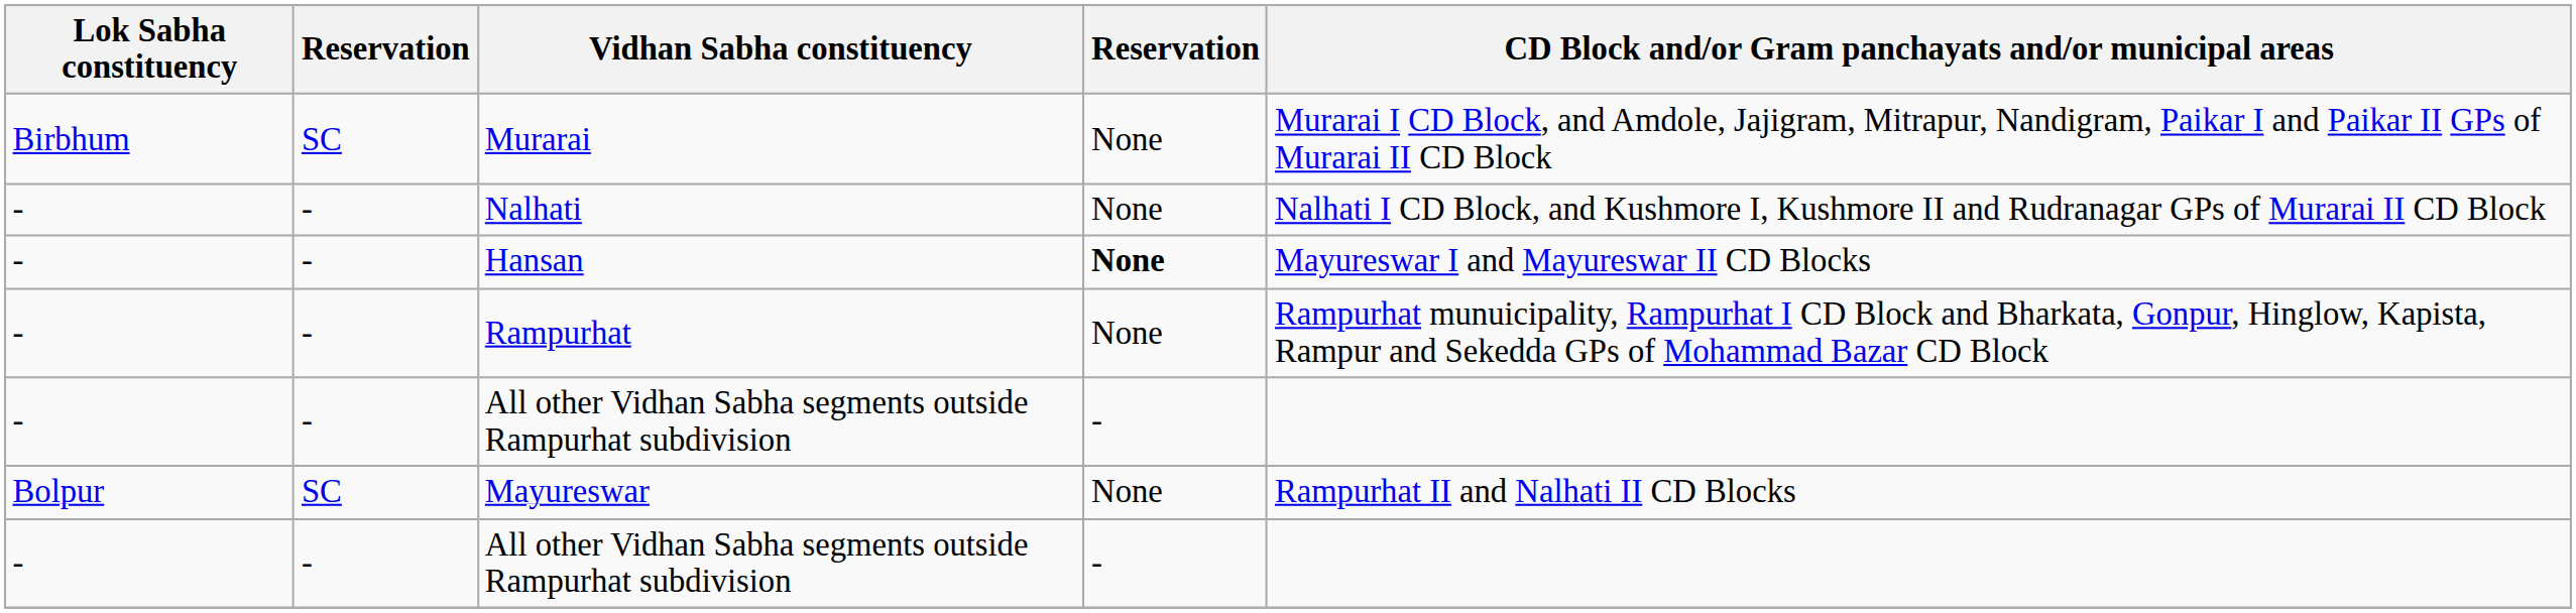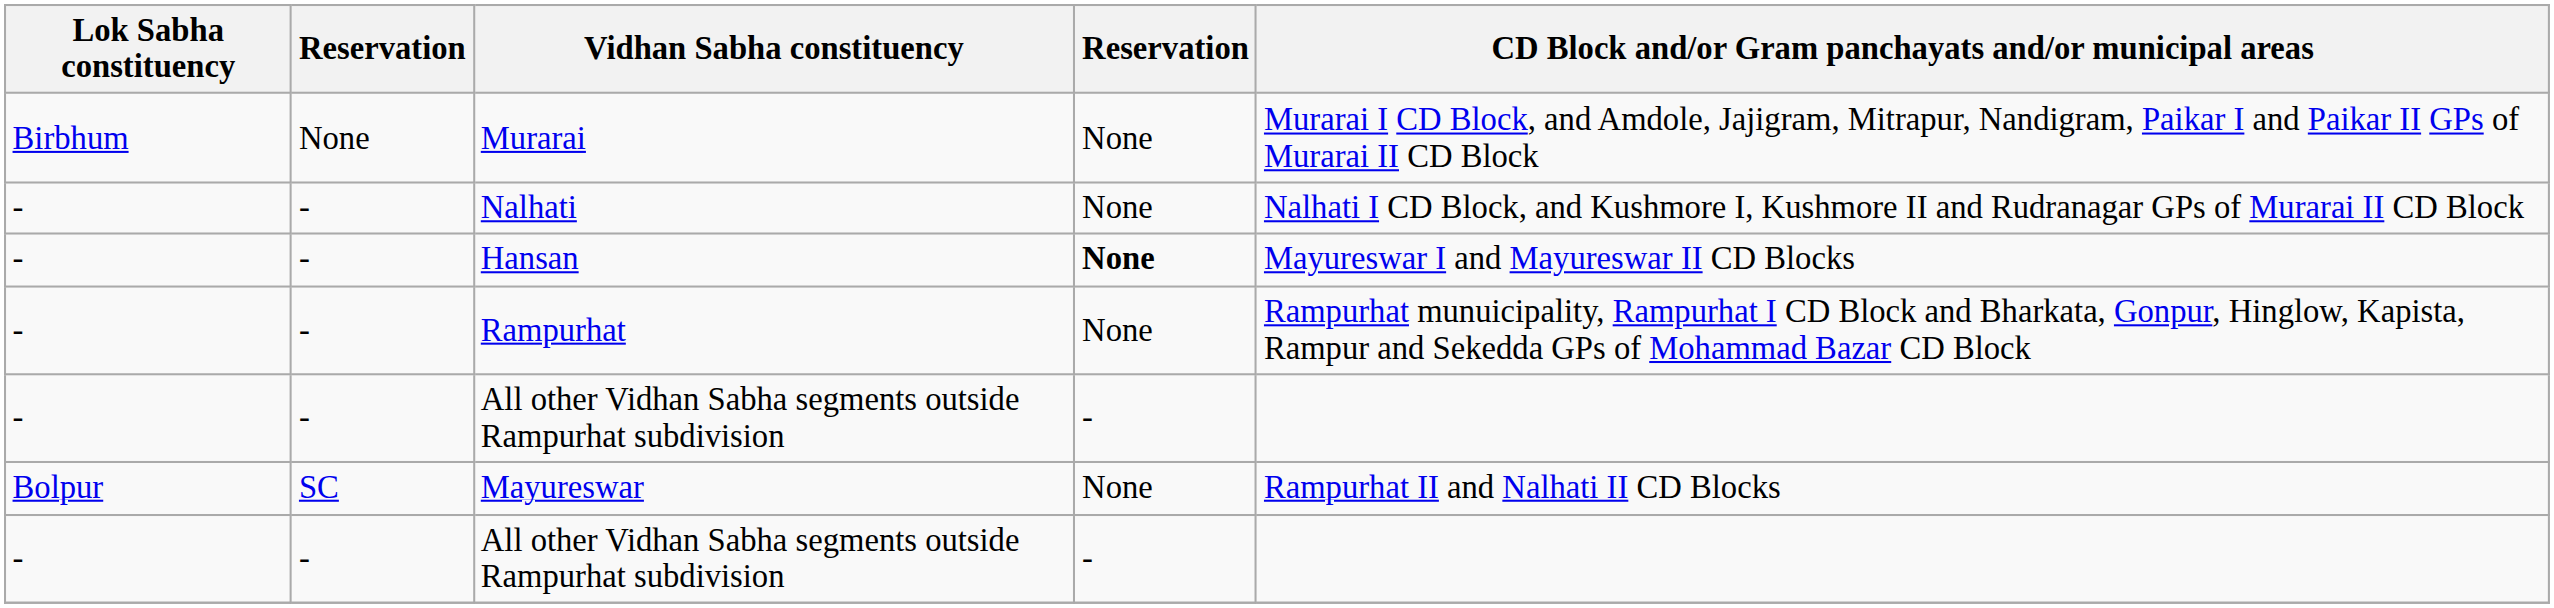 <table class="wikitable sortable">
 <tr>
 <th>Lok Sabha constituency</th>
 <th>Reservation</th>
 <th>Vidhan Sabha constituency</th>
 <th>Reservation</th>
 <th>CD Block and/or Gram panchayats and/or municipal areas</th>
 </tr>
 <tr>
 <td><a href='#'>Birbhum</a></td>
-<td><a href='#'>SC</a></td>
+<td>None</td>
 <td><a href='#'>Murarai</a></td>
 <td>None</td>
 <td><a href='#'>Murarai I</a> <a href='#'>CD Block</a>, and Amdole, Jajigram, Mitrapur, Nandigram, <a href='#'>Paikar I</a> and <a href='#'>Paikar II</a> <a href='#'>GPs</a> of <a href='#'>Murarai II</a> CD Block</td>
 </tr>
 <tr>
 <td>-</td>
 <td>-</td>
 <td><a href='#'>Nalhati</a></td>
 <td>None</td>
 <td><a href='#'>Nalhati I</a> CD Block, and Kushmore I, Kushmore II and Rudranagar GPs of <a href='#'>Murarai II</a> CD Block</td>
 </tr>
 <tr>
 <td>-</td>
 <td>-</td>
 <td><a href='#'>Hansan</a></td>
 <td><strong>None</strong></td>
 <td><a href='#'>Mayureswar I</a> and <a href='#'>Mayureswar II</a> CD Blocks</td>
 </tr>
 <tr>
 <td>-</td>
 <td>-</td>
 <td><a href='#'>Rampurhat</a></td>
 <td>None</td>
 <td><a href='#'>Rampurhat</a> munuicipality, <a href='#'>Rampurhat I</a> CD Block and Bharkata, <a href='#'>Gonpur</a>, Hinglow, Kapista, Rampur and Sekedda GPs of <a href='#'>Mohammad Bazar</a> CD Block</td>
 </tr>
 <tr>
 <td>-</td>
 <td>-</td>
 <td>All other Vidhan Sabha segments outside Rampurhat subdivision</td>
 <td>-</td>
 <td></td>
 </tr>
 <tr>
 <td><a href='#'>Bolpur</a></td>
 <td><a href='#'>SC</a></td>
 <td><a href='#'>Mayureswar</a></td>
 <td>None</td>
 <td><a href='#'>Rampurhat II</a> and <a href='#'>Nalhati II</a> CD Blocks</td>
 </tr>
 <tr>
 <td>-</td>
 <td>-</td>
 <td>All other Vidhan Sabha segments outside Rampurhat subdivision</td>
 <td>-</td>
 <td></td>
 </tr>
 <tr>
 </tr>
 </table>
